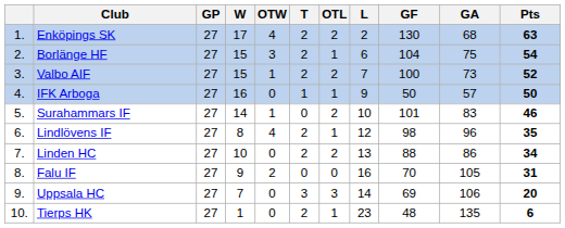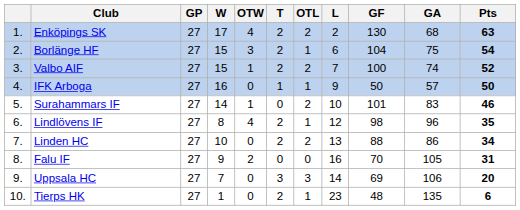 <table class="wikitable">
 <tr>
 <th width="30"></th>
 <th width="200">Club</th>
 <th width="30">GP</th>
 <th width="30">W</th>
 <th width="30">OTW</th>
 <th width="30">T</th>
 <th width="30">OTL</th>
 <th width="30">L</th>
 <th width="70">GF</th>
 <th width="70">GA</th>
 <th width="70">Pts</th>
 </tr>
 <tr bgcolor="#BCD2EE" align="center">
 <td>1.</td>
 <td align="left"><a href='#'>Enköpings SK</a></td>
 <td>27</td>
 <td>17</td>
 <td>4</td>
 <td>2</td>
 <td>2</td>
 <td>2</td>
 <td>130</td>
 <td>68</td>
 <td><strong>63</strong></td>
 </tr>
 <tr bgcolor="#BCD2EE" align="center">
 <td>2.</td>
 <td align="left"><a href='#'>Borlänge HF</a></td>
 <td>27</td>
 <td>15</td>
 <td>3</td>
 <td>2</td>
 <td>1</td>
 <td>6</td>
 <td>104</td>
 <td>75</td>
 <td><strong>54</strong></td>
 </tr>
 <tr bgcolor="#BCD2EE" align="center">
 <td>3.</td>
 <td align="left"><a href='#'>Valbo AIF</a></td>
 <td>27</td>
 <td>15</td>
 <td>1</td>
 <td>2</td>
 <td>2</td>
 <td>7</td>
 <td>100</td>
-<td>73</td>
+<td>74</td>
 <td><strong>52</strong></td>
 </tr>
 <tr bgcolor="#BCD2EE" align="center">
 <td>4.</td>
 <td align="left"><a href='#'>IFK Arboga</a></td>
 <td>27</td>
 <td>16</td>
 <td>0</td>
 <td>1</td>
 <td>1</td>
 <td>9</td>
 <td>50</td>
 <td>57</td>
 <td><strong>50</strong></td>
 </tr>
 <tr bgcolor="#FFFFFF" align="center">
 <td>5.</td>
 <td align="left"><a href='#'>Surahammars IF</a></td>
 <td>27</td>
 <td>14</td>
 <td>1</td>
 <td>0</td>
 <td>2</td>
 <td>10</td>
 <td>101</td>
 <td>83</td>
 <td><strong>46</strong></td>
 </tr>
 <tr bgcolor="#FFFFFF" align="center">
 <td>6.</td>
 <td align="left"><a href='#'>Lindlövens IF</a></td>
 <td>27</td>
 <td>8</td>
 <td>4</td>
 <td>2</td>
 <td>1</td>
 <td>12</td>
 <td>98</td>
 <td>96</td>
 <td><strong>35</strong></td>
 </tr>
 <tr bgcolor="#FFFFFF" align="center">
 <td>7.</td>
 <td align="left"><a href='#'>Linden HC</a></td>
 <td>27</td>
 <td>10</td>
 <td>0</td>
 <td>2</td>
 <td>2</td>
 <td>13</td>
 <td>88</td>
 <td>86</td>
 <td><strong>34</strong></td>
 </tr>
 <tr bgcolor="#FFFFFF" align="center">
 <td>8.</td>
 <td align="left"><a href='#'>Falu IF</a></td>
 <td>27</td>
 <td>9</td>
 <td>2</td>
 <td>0</td>
 <td>0</td>
 <td>16</td>
 <td>70</td>
 <td>105</td>
 <td><strong>31</strong></td>
 </tr>
 <tr bgcolor="#FFFFFF" align="center">
 <td>9.</td>
 <td align="left"><a href='#'>Uppsala HC</a></td>
 <td>27</td>
 <td>7</td>
 <td>0</td>
 <td>3</td>
 <td>3</td>
 <td>14</td>
 <td>69</td>
 <td>106</td>
 <td><strong>20</strong></td>
 </tr>
 <tr bgcolor="#FFFFFF" align="center">
 <td>10.</td>
 <td align="left"><a href='#'>Tierps HK</a></td>
 <td>27</td>
 <td>1</td>
 <td>0</td>
 <td>2</td>
 <td>1</td>
 <td>23</td>
 <td>48</td>
 <td>135</td>
 <td><strong>6</strong></td>
 </tr>
 </table>
